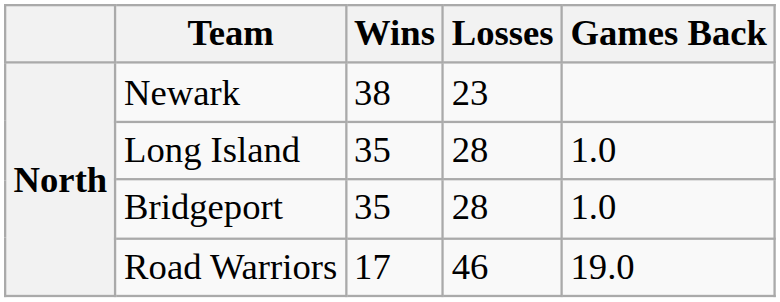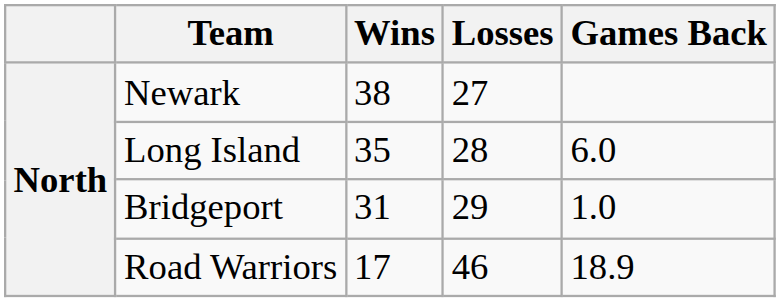 <table class="wikitable">
 <tr>
 <th></th>
 <th>Team</th>
 <th>Wins</th>
 <th>Losses</th>
 <th>Games Back</th>
 </tr>
 <tr>
 <th rowspan="4">North</th>
 <td>Newark</td>
 <td>38</td>
-<td>23</td>
+<td>27</td>
 <td> </td>
 </tr>
 <tr>
 <td>Long Island</td>
 <td>35</td>
 <td>28</td>
-<td>1.0</td>
+<td>6.0</td>
 </tr>
 <tr>
 <td>Bridgeport</td>
-<td>35</td>
-<td>28</td>
+<td>31</td>
+<td>29</td>
 <td>1.0</td>
 </tr>
 <tr>
 <td>Road Warriors</td>
 <td>17</td>
 <td>46</td>
-<td>19.0</td>
+<td>18.9</td>
 </tr>
 </table>
